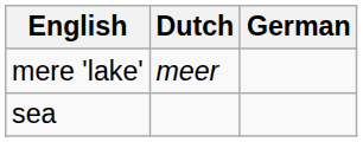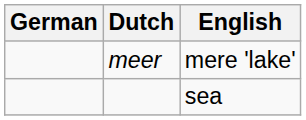 <table class="wikitable">
 <tr>
+<th>German</th>
+<th>Dutch</th>
 <th>English</th>
-<th>Dutch</th>
-<th>German</th>
 </tr>
 <tr>
+<td></td>
+<td><em>meer</em></td>
 <td>mere 'lake'</td>
-<td><em>meer</em></td>
-<td></td>
 </tr>
 <tr>
-<td>sea</td>
 <td></td>
 <td></td>
+<td>sea</td>
 </tr>
 </table>
